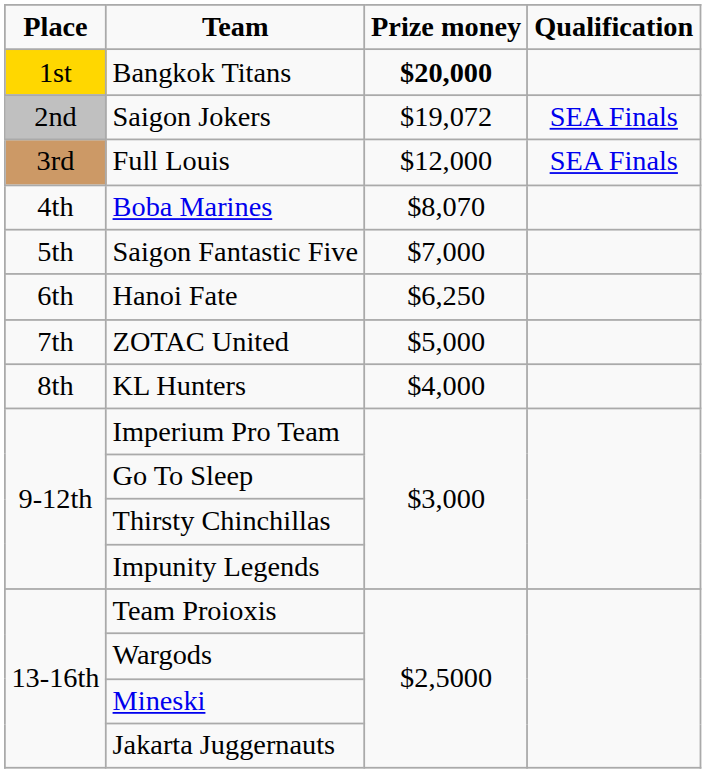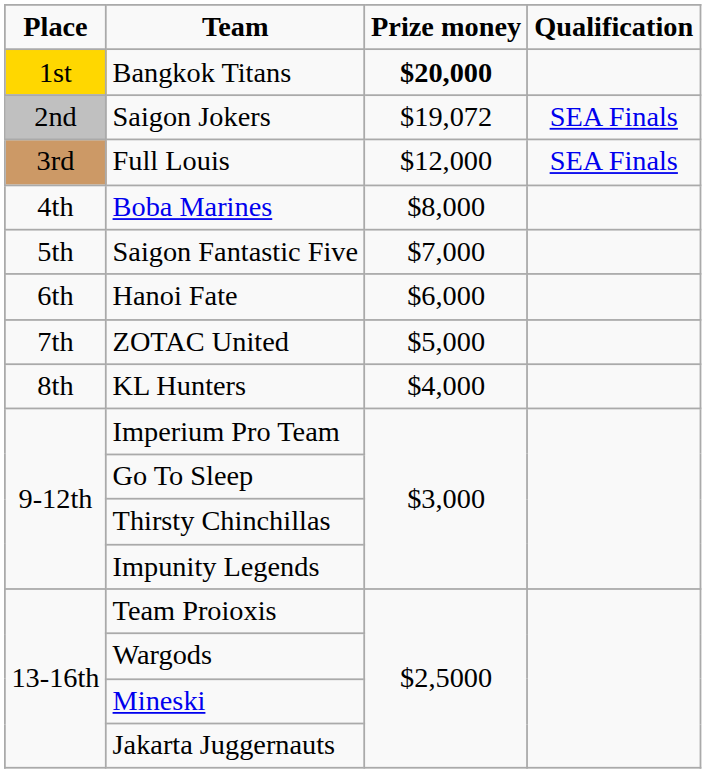 <table class="wikitable" style="text-align:left">
 <tr>
 <td style="text-align:center"><strong>Place</strong></td>
 <td style="text-align:center"><strong>Team</strong></td>
 <td style="text-align:center"><strong>Prize money</strong></td>
 <td style="text-align:center"><strong>Qualification</strong></td>
 </tr>
 <tr>
 <td style="text-align:center; background:gold;">1st</td>
 <td> Bangkok Titans</td>
 <td style="text-align:center"><strong>$20,000</strong></td>
 <td style="text-align:center"></td>
 </tr>
 <tr>
 <td style="text-align:center; background:silver;">2nd</td>
 <td> Saigon Jokers</td>
 <td style="text-align:center">$19,072</td>
 <td style="text-align:center"><a href='#'>SEA Finals</a></td>
 </tr>
 <tr>
 <td style="text-align:center; background:#c96;">3rd</td>
 <td> Full Louis</td>
 <td style="text-align:center">$12,000</td>
 <td style="text-align:center"><a href='#'>SEA Finals</a></td>
 </tr>
 <tr>
 <td style="text-align:center">4th</td>
 <td> <a href='#'>Boba Marines</a></td>
-<td style="text-align:center">$8,070</td>
+<td style="text-align:center">$8,000</td>
 <td style="text-align:center"></td>
 </tr>
 <tr>
 <td style="text-align:center">5th</td>
 <td> Saigon Fantastic Five</td>
 <td style="text-align:center">$7,000</td>
 <td style="text-align:center"></td>
 </tr>
 <tr>
 <td style="text-align:center">6th</td>
 <td> Hanoi Fate</td>
-<td style="text-align:center">$6,250</td>
+<td style="text-align:center">$6,000</td>
 <td style="text-align:center"></td>
 </tr>
 <tr>
 <td style="text-align:center">7th</td>
 <td> ZOTAC United</td>
 <td style="text-align:center">$5,000</td>
 <td style="text-align:center"></td>
 </tr>
 <tr>
 <td style="text-align:center">8th</td>
 <td> KL Hunters</td>
 <td style="text-align:center">$4,000</td>
 <td style="text-align:center"></td>
 </tr>
 <tr>
 <td style="text-align:center" rowspan="4">9-12th</td>
 <td> Imperium Pro Team</td>
 <td style="text-align:center" rowspan="4">$3,000</td>
 <td style="text-align:center" rowspan="4"></td>
 </tr>
 <tr>
 <td> Go To Sleep</td>
 </tr>
 <tr>
 <td> Thirsty Chinchillas</td>
 </tr>
 <tr>
 <td> Impunity Legends</td>
 </tr>
 <tr>
 <td style="text-align:center" rowspan="4">13-16th</td>
 <td> Team Proioxis</td>
 <td style="text-align:center" rowspan="4">$2,5000</td>
 <td style="text-align:center" rowspan="4"></td>
 </tr>
 <tr>
 <td> Wargods</td>
 </tr>
 <tr>
 <td> <a href='#'>Mineski</a></td>
 </tr>
 <tr>
 <td> Jakarta Juggernauts</td>
 </tr>
 </table>
